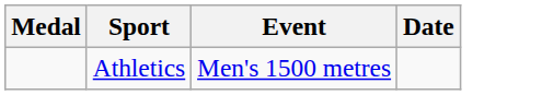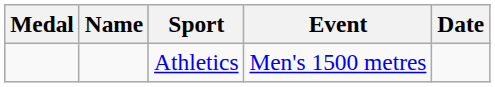 <table class="wikitable sortable" style="font-size:95%">
 <tr>
 <th>Medal</th>
+<th>Name</th>
 <th>Sport</th>
 <th>Event</th>
 <th>Date</th>
 </tr>
 <tr>
 <td></td>
+<td></td>
 <td><a href='#'>Athletics</a></td>
 <td><a href='#'>Men's 1500 metres</a></td>
 <td></td>
 </tr>
 </table>
